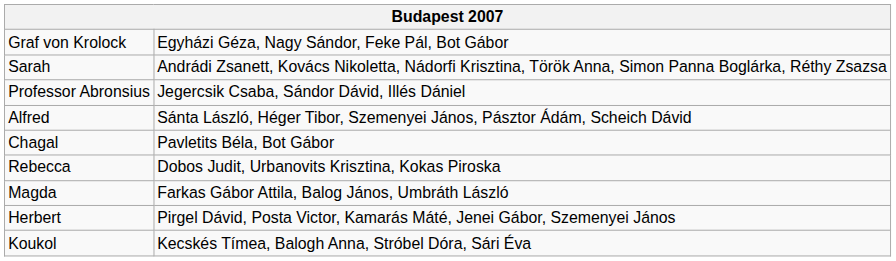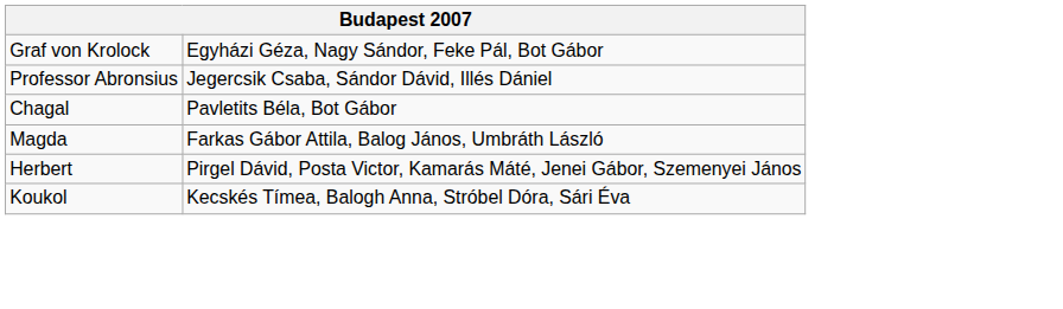 <table class="wikitable">
 <tr>
 <th colspan="2"><strong>Budapest 2007</strong></th>
 </tr>
 <tr>
 <td>Graf von Krolock</td>
 <td>Egyházi Géza, Nagy Sándor, Feke Pál, Bot Gábor</td>
 </tr>
 <tr>
-<td>Sarah</td>
-<td>Andrádi Zsanett, Kovács Nikoletta, Nádorfi Krisztina, Török Anna, Simon Panna Boglárka, Réthy Zsazsa</td>
-</tr>
-<tr>
 <td>Professor Abronsius</td>
 <td>Jegercsik Csaba, Sándor Dávid, Illés Dániel</td>
 </tr>
 <tr>
-<td>Alfred</td>
-<td>Sánta László, Héger Tibor, Szemenyei János, Pásztor Ádám, Scheich Dávid</td>
-</tr>
-<tr>
 <td>Chagal</td>
 <td>Pavletits Béla, Bot Gábor</td>
-</tr>
-<tr>
-<td>Rebecca</td>
-<td>Dobos Judit, Urbanovits Krisztina, Kokas Piroska</td>
 </tr>
 <tr>
 <td>Magda</td>
 <td>Farkas Gábor Attila, Balog János, Umbráth László</td>
 </tr>
 <tr>
 <td>Herbert</td>
 <td>Pirgel Dávid, Posta Victor, Kamarás Máté, Jenei Gábor, Szemenyei János</td>
 </tr>
 <tr>
 <td>Koukol</td>
 <td>Kecskés Tímea, Balogh Anna, Stróbel Dóra, Sári Éva</td>
 </tr>
 </table>
